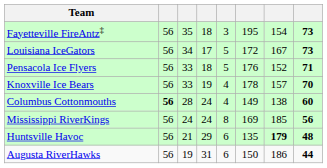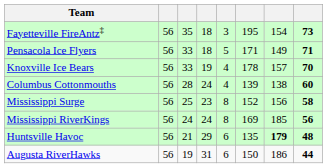 <table class="wikitable">
 <tr>
 <th width="40%">Team</th>
 <th width="5%"></th>
 <th width="5%"></th>
 <th width="5%"></th>
 <th width="5%"></th>
 <th width="7.5%"></th>
 <th width="7.5%"></th>
 <th width="7.5%"></th>
 </tr>
 <tr align=center bgcolor="#CCFFCC">
 <td align=left><a href='#'>Fayetteville FireAntz</a><sup>‡</sup></td>
 <td>56</td>
 <td>35</td>
 <td>18</td>
 <td>3</td>
 <td>195</td>
 <td>154</td>
 <td><strong>73</strong></td>
 </tr>
 <tr align=center bgcolor="#CCFFCC">
-<td align=left><a href='#'>Louisiana IceGators</a></td>
-<td>56</td>
-<td>34</td>
-<td>17</td>
-<td>5</td>
-<td>172</td>
-<td>167</td>
-<td><strong>73</strong></td>
-</tr>
-<tr align=center bgcolor="#CCFFCC">
 <td align=left><a href='#'>Pensacola Ice Flyers</a></td>
 <td>56</td>
 <td>33</td>
 <td>18</td>
 <td>5</td>
-<td>176</td>
-<td>152</td>
+<td>171</td>
+<td>149</td>
 <td><strong>71</strong></td>
 </tr>
 <tr align=center bgcolor="#CCFFCC">
 <td align=left><a href='#'>Knoxville Ice Bears</a></td>
 <td>56</td>
 <td>33</td>
 <td>19</td>
 <td>4</td>
 <td>178</td>
 <td>157</td>
 <td><strong>70</strong></td>
 </tr>
 <tr align=center bgcolor="#CCFFCC">
 <td align=left><a href='#'>Columbus Cottonmouths</a></td>
-<td><strong>56</strong></td>
+<td>56</td>
 <td>28</td>
 <td>24</td>
 <td>4</td>
-<td>149</td>
+<td>139</td>
 <td>138</td>
 <td><strong>60</strong></td>
+</tr>
+<tr align=center bgcolor="#CCFFCC">
+<td align=left><a href='#'>Mississippi Surge</a></td>
+<td>56</td>
+<td>25</td>
+<td>23</td>
+<td>8</td>
+<td>152</td>
+<td>156</td>
+<td><strong>58</strong></td>
 </tr>
 <tr align=center bgcolor="#CCFFCC">
 <td align=left><a href='#'>Mississippi RiverKings</a></td>
 <td>56</td>
 <td>24</td>
 <td>24</td>
 <td>8</td>
 <td>169</td>
 <td>185</td>
 <td><strong>56</strong></td>
 </tr>
 <tr align=center bgcolor="#CCFFCC">
 <td align=left><a href='#'>Huntsville Havoc</a></td>
 <td>56</td>
 <td>21</td>
 <td>29</td>
 <td>6</td>
 <td>135</td>
 <td><strong>179</strong></td>
 <td><strong>48</strong></td>
 </tr>
 <tr align=center>
 <td align=left><a href='#'>Augusta RiverHawks</a></td>
 <td>56</td>
 <td>19</td>
 <td>31</td>
 <td>6</td>
 <td>150</td>
 <td>186</td>
 <td><strong>44</strong></td>
 </tr>
 </table>
